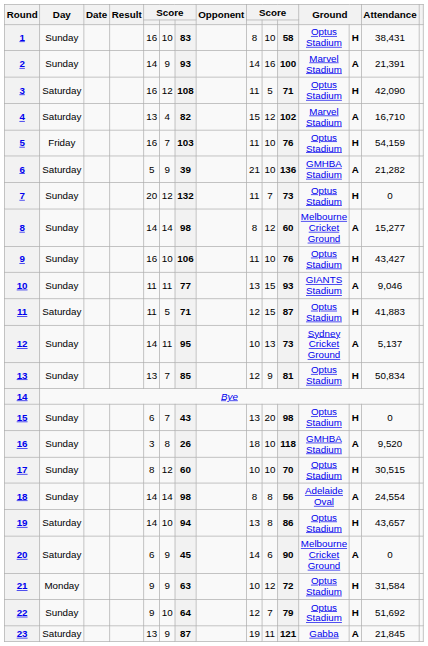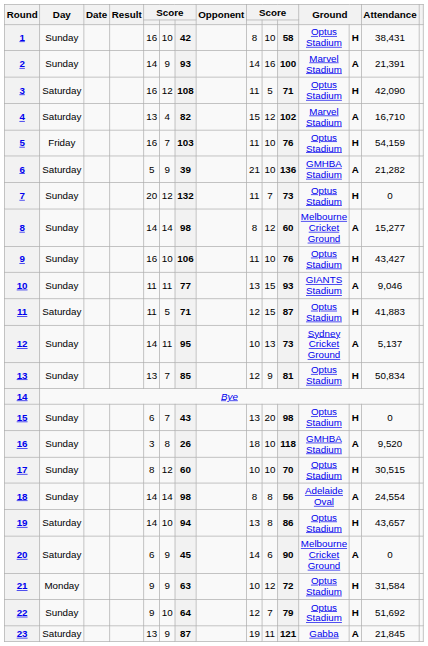 <table class="wikitable plainrowheaders sortable" style="font-size:90%; text-align:center;">
 <tr>
 <th scope="col" rowspan="2">Round</th>
 <th scope="col" rowspan="2">Day</th>
 <th scope="col" rowspan="2">Date</th>
 <th scope="col" rowspan="2">Result</th>
 <th scope="col" colspan="3">Score</th>
 <th scope="col" rowspan="2">Opponent</th>
 <th scope="col" colspan="3">Score</th>
 <th scope="col" rowspan="2" colspan="2">Ground</th>
 <th scope="col" rowspan="2">Attendance</th>
 <th scope="col" rowspan="2"></th>
 </tr>
 <tr>
 <th scope="col"></th>
 <th scope="col"></th>
 <th scope="col"></th>
 <th scope="col"></th>
 <th scope="col"></th>
 <th scope="col"></th>
 </tr>
 <tr>
 <th scope="row" style="text-align:center;"><a href='#'>1</a></th>
 <td>Sunday</td>
 <td></td>
 <td></td>
 <td>16</td>
 <td>10</td>
-<th>83</th>
+<th>42</th>
 <td></td>
 <td>8</td>
 <td>10</td>
 <th>58</th>
 <td><a href='#'>Optus Stadium</a></td>
 <td><strong>H</strong></td>
 <td>38,431</td>
 <td></td>
 </tr>
 <tr>
 <th scope="row" style="text-align:center;"><a href='#'>2</a></th>
 <td>Sunday</td>
 <td></td>
 <td></td>
 <td>14</td>
 <td>9</td>
 <th>93</th>
 <td></td>
 <td>14</td>
 <td>16</td>
 <th>100</th>
 <td><a href='#'>Marvel Stadium</a></td>
 <td><strong>A</strong></td>
 <td>21,391</td>
 <td></td>
 </tr>
 <tr>
 <th scope="row" style="text-align:center;"><a href='#'>3</a></th>
 <td>Saturday</td>
 <td></td>
 <td></td>
 <td>16</td>
 <td>12</td>
 <th>108</th>
 <td></td>
 <td>11</td>
 <td>5</td>
 <th>71</th>
 <td><a href='#'>Optus Stadium</a></td>
 <td><strong>H</strong></td>
 <td>42,090</td>
 <td></td>
 </tr>
 <tr>
 <th scope="row" style="text-align:center;"><a href='#'>4</a></th>
 <td>Saturday</td>
 <td></td>
 <td></td>
 <td>13</td>
 <td>4</td>
 <th>82</th>
 <td></td>
 <td>15</td>
 <td>12</td>
 <th>102</th>
 <td><a href='#'>Marvel Stadium</a></td>
 <td><strong>A</strong></td>
 <td>16,710</td>
 <td></td>
 </tr>
 <tr>
 <th scope="row" style="text-align:center;"><a href='#'>5</a></th>
 <td>Friday</td>
 <td></td>
 <td></td>
 <td>16</td>
 <td>7</td>
 <th>103</th>
 <td></td>
 <td>11</td>
 <td>10</td>
 <th>76</th>
 <td><a href='#'>Optus Stadium</a></td>
 <td><strong>H</strong></td>
 <td>54,159</td>
 <td></td>
 </tr>
 <tr>
 <th scope="row" style="text-align:center;"><a href='#'>6</a></th>
 <td>Saturday</td>
 <td></td>
 <td></td>
 <td>5</td>
 <td>9</td>
 <th>39</th>
 <td></td>
 <td>21</td>
 <td>10</td>
 <th>136</th>
 <td><a href='#'>GMHBA Stadium</a></td>
 <td><strong>A</strong></td>
 <td>21,282</td>
 <td></td>
 </tr>
 <tr>
 <th scope="row" style="text-align:center;"><a href='#'>7</a></th>
 <td>Sunday</td>
 <td></td>
 <td></td>
 <td>20</td>
 <td>12</td>
 <th>132</th>
 <td></td>
 <td>11</td>
 <td>7</td>
 <th>73</th>
 <td><a href='#'>Optus Stadium</a></td>
 <td><strong>H</strong></td>
 <td>0</td>
 <td></td>
 </tr>
 <tr>
 <th scope="row" style="text-align:center;"><a href='#'>8</a></th>
 <td>Sunday</td>
 <td></td>
 <td></td>
 <td>14</td>
 <td>14</td>
 <th>98</th>
 <td></td>
 <td>8</td>
 <td>12</td>
 <th>60</th>
 <td><a href='#'>Melbourne Cricket Ground</a></td>
 <td><strong>A</strong></td>
 <td>15,277</td>
 <td></td>
 </tr>
 <tr>
 <th scope="row" style="text-align:center;"><a href='#'>9</a></th>
 <td>Sunday</td>
 <td></td>
 <td></td>
 <td>16</td>
 <td>10</td>
 <th>106</th>
 <td></td>
 <td>11</td>
 <td>10</td>
 <th>76</th>
 <td><a href='#'>Optus Stadium</a></td>
 <td><strong>H</strong></td>
 <td>43,427</td>
 <td></td>
 </tr>
 <tr>
 <th scope="row" style="text-align:center;"><a href='#'>10</a></th>
 <td>Sunday</td>
 <td></td>
 <td></td>
 <td>11</td>
 <td>11</td>
 <th>77</th>
 <td></td>
 <td>13</td>
 <td>15</td>
 <th>93</th>
 <td><a href='#'>GIANTS Stadium</a></td>
 <td><strong>A</strong></td>
 <td>9,046</td>
 <td></td>
 </tr>
 <tr>
 <th scope="row" style="text-align:center;"><a href='#'>11</a></th>
 <td>Saturday</td>
 <td></td>
 <td></td>
 <td>11</td>
 <td>5</td>
 <th>71</th>
 <td></td>
 <td>12</td>
 <td>15</td>
 <th>87</th>
 <td><a href='#'>Optus Stadium</a></td>
 <td><strong>H</strong></td>
 <td>41,883</td>
 <td></td>
 </tr>
 <tr>
 <th scope="row" style="text-align:center;"><a href='#'>12</a></th>
 <td>Sunday</td>
 <td></td>
 <td></td>
 <td>14</td>
 <td>11</td>
 <th>95</th>
 <td></td>
 <td>10</td>
 <td>13</td>
 <th>73</th>
 <td><a href='#'>Sydney Cricket Ground</a></td>
 <td><strong>A</strong></td>
 <td>5,137</td>
 <td></td>
 </tr>
 <tr>
 <th scope="row" style="text-align:center;"><a href='#'>13</a></th>
 <td>Sunday</td>
 <td></td>
 <td></td>
 <td>13</td>
 <td>7</td>
 <th>85</th>
 <td></td>
 <td>12</td>
 <td>9</td>
 <th>81</th>
 <td><a href='#'>Optus Stadium</a></td>
 <td><strong>H</strong></td>
 <td>50,834</td>
 <td></td>
 </tr>
 <tr>
 <th scope="row" style="text-align:center;"><a href='#'>14</a></th>
 <td colspan=13><em><a href='#'>Bye</a></em></td>
 <td></td>
 </tr>
 <tr>
 <th scope="row" style="text-align:center;"><a href='#'>15</a></th>
 <td>Sunday</td>
 <td></td>
 <td></td>
 <td>6</td>
 <td>7</td>
 <th>43</th>
 <td></td>
 <td>13</td>
 <td>20</td>
 <th>98</th>
 <td><a href='#'>Optus Stadium</a></td>
 <td><strong>H</strong></td>
 <td>0</td>
 <td></td>
 </tr>
 <tr>
 <th scope="row" style="text-align:center;"><a href='#'>16</a></th>
 <td>Sunday</td>
 <td></td>
 <td></td>
 <td>3</td>
 <td>8</td>
 <th>26</th>
 <td></td>
 <td>18</td>
 <td>10</td>
 <th>118</th>
 <td><a href='#'>GMHBA Stadium</a></td>
 <td><strong>A</strong></td>
 <td>9,520</td>
 <td></td>
 </tr>
 <tr>
 <th scope="row" style="text-align:center;"><a href='#'>17</a></th>
 <td>Sunday</td>
 <td></td>
 <td></td>
 <td>8</td>
 <td>12</td>
 <th>60</th>
 <td></td>
 <td>10</td>
 <td>10</td>
 <th>70</th>
 <td><a href='#'>Optus Stadium</a></td>
 <td><strong>H</strong></td>
 <td>30,515</td>
 <td></td>
 </tr>
 <tr>
 <th scope="row" style="text-align:center;"><a href='#'>18</a></th>
 <td>Sunday</td>
 <td></td>
 <td></td>
 <td>14</td>
 <td>14</td>
 <th>98</th>
 <td></td>
 <td>8</td>
 <td>8</td>
 <th>56</th>
 <td><a href='#'>Adelaide Oval</a></td>
 <td><strong>A</strong></td>
 <td>24,554</td>
 <td></td>
 </tr>
 <tr>
 <th scope="row" style="text-align:center;"><a href='#'>19</a></th>
 <td>Saturday</td>
 <td></td>
 <td></td>
 <td>14</td>
 <td>10</td>
 <th>94</th>
 <td></td>
 <td>13</td>
 <td>8</td>
 <th>86</th>
 <td><a href='#'>Optus Stadium</a></td>
 <td><strong>H</strong></td>
 <td>43,657</td>
 <td></td>
 </tr>
 <tr>
 <th scope="row" style="text-align:center;"><a href='#'>20</a></th>
 <td>Saturday</td>
 <td></td>
 <td></td>
 <td>6</td>
 <td>9</td>
 <th>45</th>
 <td></td>
 <td>14</td>
 <td>6</td>
 <th>90</th>
 <td><a href='#'>Melbourne Cricket Ground</a></td>
 <td><strong>A</strong></td>
 <td>0</td>
 <td></td>
 </tr>
 <tr>
 <th scope="row" style="text-align:center;"><a href='#'>21</a></th>
 <td>Monday</td>
 <td></td>
 <td></td>
 <td>9</td>
 <td>9</td>
 <th>63</th>
 <td></td>
 <td>10</td>
 <td>12</td>
 <th>72</th>
 <td><a href='#'>Optus Stadium</a></td>
 <td><strong>H</strong></td>
 <td>31,584</td>
 <td></td>
 </tr>
 <tr>
 <th scope="row" style="text-align:center;"><a href='#'>22</a></th>
 <td>Sunday</td>
 <td></td>
 <td></td>
 <td>9</td>
 <td>10</td>
 <th>64</th>
 <td></td>
 <td>12</td>
 <td>7</td>
 <th>79</th>
 <td><a href='#'>Optus Stadium</a></td>
 <td><strong>H</strong></td>
 <td>51,692</td>
 <td></td>
 </tr>
 <tr>
 <th scope="row" style="text-align:center;"><a href='#'>23</a></th>
 <td>Saturday</td>
 <td></td>
 <td></td>
 <td>13</td>
 <td>9</td>
 <th>87</th>
 <td></td>
 <td>19</td>
 <td>11</td>
 <th>121</th>
 <td><a href='#'>Gabba</a></td>
 <td><strong>A</strong></td>
 <td>21,845</td>
 <td></td>
 </tr>
 </table>
